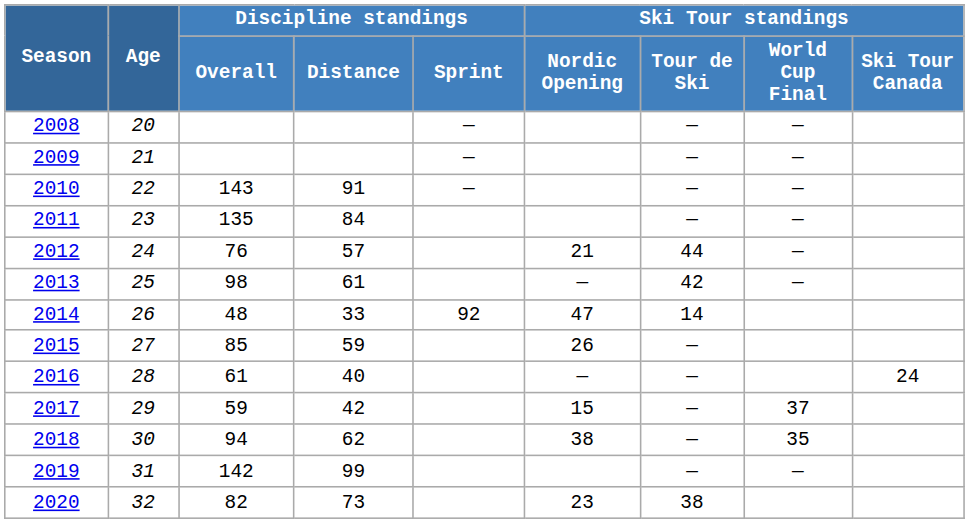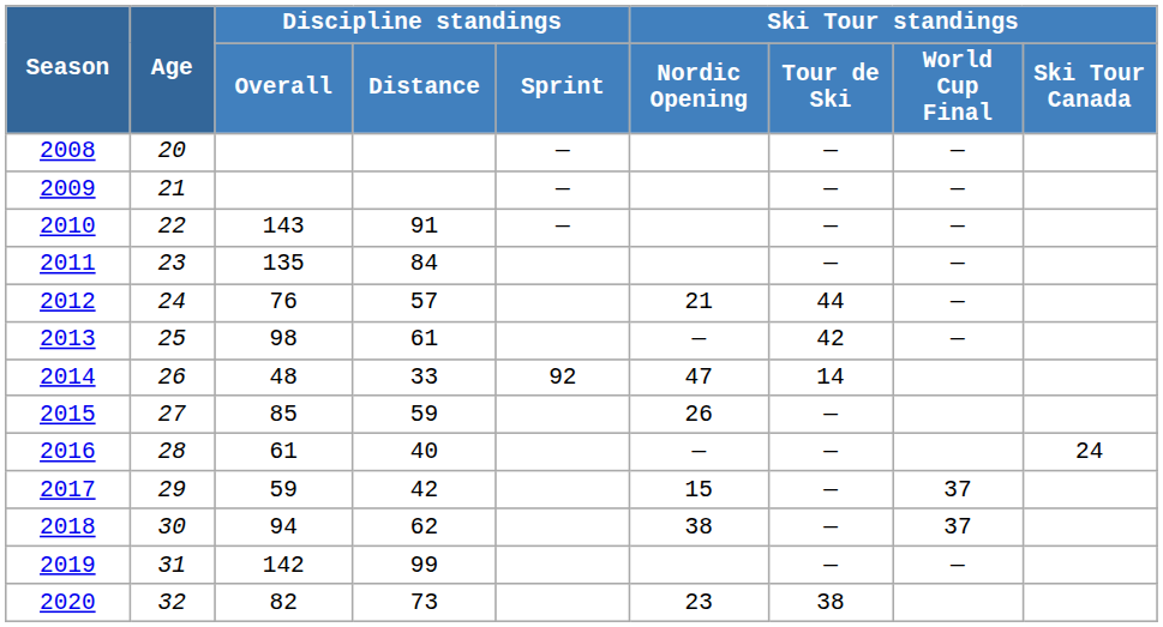 <table class="wikitable" style="font-size:95%; text-align:center; border:grey solid 1px; border-collapse:collapse; background:#ffffff;">
 <tr>
 <th style="background-color:#369; color:white; width:60px;" rowspan="2"> Season </th>
 <th style="background-color:#369; color:white; width:40px;" rowspan="2"> Age </th>
 <th style="background-color:#4180be; color:white;" colspan="3">Discipline standings</th>
 <th style="background-color:#4180be; color:white;" colspan="4">Ski Tour standings</th>
 </tr>
 <tr>
 <th style="background-color:#4180be; color:white; width:75px;">Overall</th>
 <th style="background-color:#4180be; color:white; width:75px;">Distance</th>
 <th style="background-color:#4180be; color:white; width:75px;">Sprint</th>
 <th style="background-color:#4180be; color:white; width:75px;">Nordic<br>Opening</th>
 <th style="background-color:#4180be; color:white; width:75px;">Tour de<br>Ski</th>
 <th style="background-color:#4180be; color:white; width:75px;">World Cup<br>Final</th>
 <th style="background-color:#4180be; color:white; width:75px;">Ski Tour<br>Canada</th>
 </tr>
 <tr>
 <td><a href='#'>2008</a></td>
 <td><em>20</em></td>
 <td></td>
 <td></td>
 <td>—</td>
 <td></td>
 <td>—</td>
 <td>—</td>
 <td></td>
 </tr>
 <tr>
 <td><a href='#'>2009</a></td>
 <td><em>21</em></td>
 <td></td>
 <td></td>
 <td>—</td>
 <td></td>
 <td>—</td>
 <td>—</td>
 <td></td>
 </tr>
 <tr>
 <td><a href='#'>2010</a></td>
 <td><em>22</em></td>
 <td>143</td>
 <td>91</td>
 <td>—</td>
 <td></td>
 <td>—</td>
 <td>—</td>
 <td></td>
 </tr>
 <tr>
 <td><a href='#'>2011</a></td>
 <td><em>23</em></td>
 <td>135</td>
 <td>84</td>
 <td></td>
 <td></td>
 <td>—</td>
 <td>—</td>
 <td></td>
 </tr>
 <tr>
 <td><a href='#'>2012</a></td>
 <td><em>24</em></td>
 <td>76</td>
 <td>57</td>
 <td></td>
 <td>21</td>
 <td>44</td>
 <td>—</td>
 <td></td>
 </tr>
 <tr>
 <td><a href='#'>2013</a></td>
 <td><em>25</em></td>
 <td>98</td>
 <td>61</td>
 <td></td>
 <td>—</td>
 <td>42</td>
 <td>—</td>
 <td></td>
 </tr>
 <tr>
 <td><a href='#'>2014</a></td>
 <td><em>26</em></td>
 <td>48</td>
 <td>33</td>
 <td>92</td>
 <td>47</td>
 <td>14</td>
 <td></td>
 <td></td>
 </tr>
 <tr>
 <td><a href='#'>2015</a></td>
 <td><em>27</em></td>
 <td>85</td>
 <td>59</td>
 <td></td>
 <td>26</td>
 <td>—</td>
 <td></td>
 <td></td>
 </tr>
 <tr>
 <td><a href='#'>2016</a></td>
 <td><em>28</em></td>
 <td>61</td>
 <td>40</td>
 <td></td>
 <td>—</td>
 <td>—</td>
 <td></td>
 <td>24</td>
 </tr>
 <tr>
 <td><a href='#'>2017</a></td>
 <td><em>29</em></td>
 <td>59</td>
 <td>42</td>
 <td></td>
 <td>15</td>
 <td>—</td>
 <td>37</td>
 <td></td>
 </tr>
 <tr>
 <td><a href='#'>2018</a></td>
 <td><em>30</em></td>
 <td>94</td>
 <td>62</td>
 <td></td>
 <td>38</td>
 <td>—</td>
-<td>35</td>
+<td>37</td>
 <td></td>
 </tr>
 <tr>
 <td><a href='#'>2019</a></td>
 <td><em>31</em></td>
 <td>142</td>
 <td>99</td>
 <td></td>
 <td></td>
 <td>—</td>
 <td>—</td>
 <td></td>
 </tr>
 <tr>
 <td><a href='#'>2020</a></td>
 <td><em>32</em></td>
 <td>82</td>
 <td>73</td>
 <td></td>
 <td>23</td>
 <td>38</td>
 <td></td>
 <td></td>
 </tr>
 </table>
